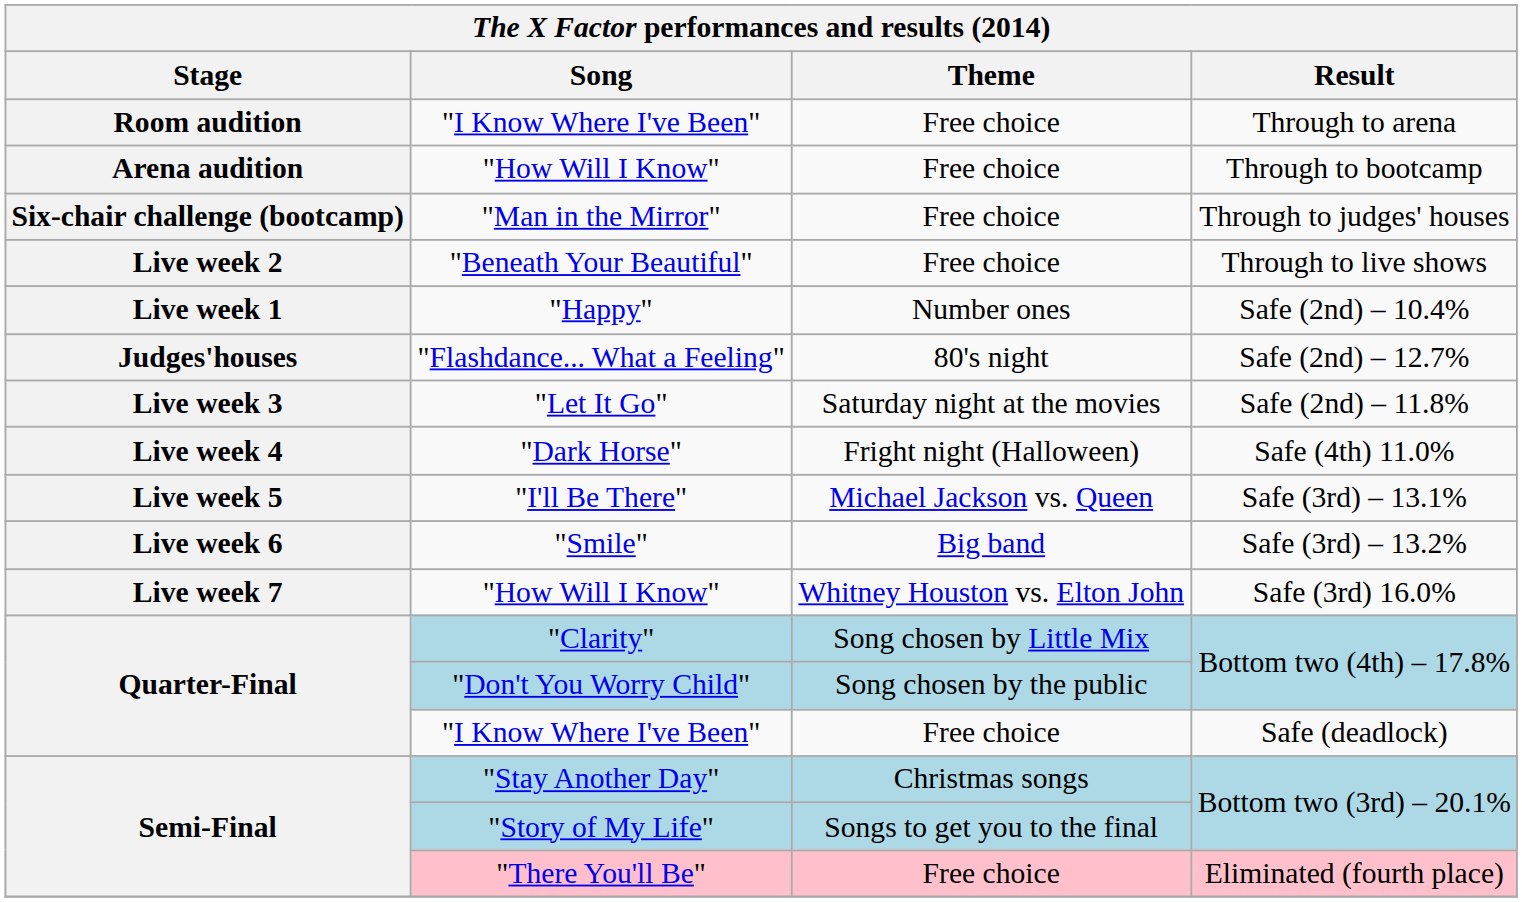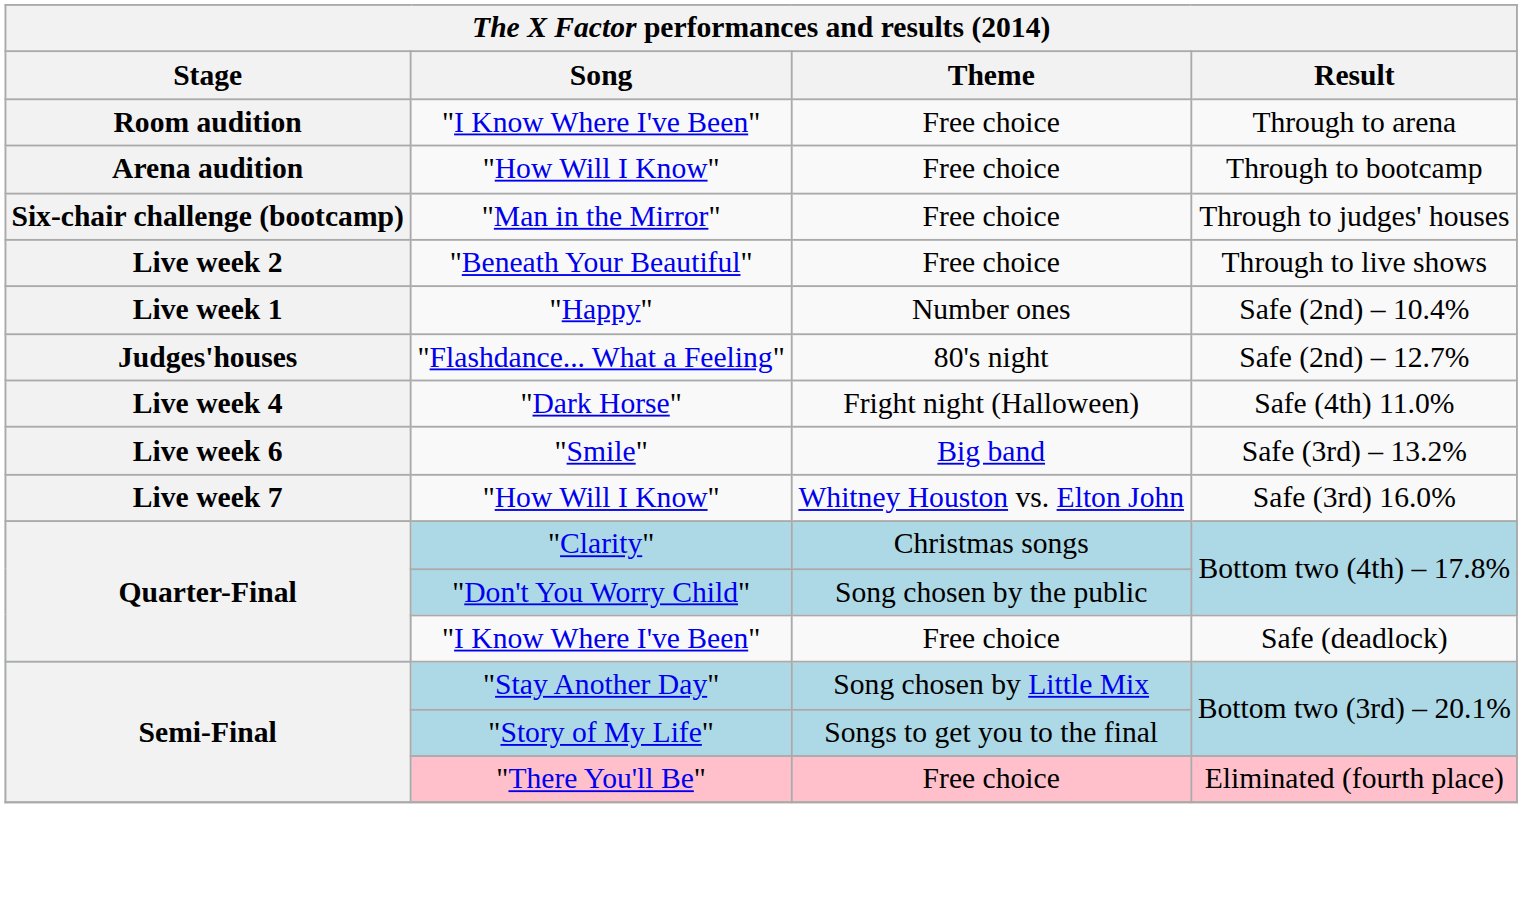 <table class="wikitable collapsible collapsed" style="margin:1em auto 1em auto; text-align:center;">
 <tr>
 <th colspan="4"><em>The X Factor</em> performances and results (2014)</th>
 </tr>
 <tr>
 <th scope="col">Stage</th>
 <th scope="col">Song</th>
 <th scope="col">Theme</th>
 <th scope="col">Result</th>
 </tr>
 <tr>
 <th scope="row">Room audition</th>
 <td>"<a href='#'>I Know Where I've Been</a>"</td>
 <td>Free choice</td>
 <td>Through to arena</td>
 </tr>
 <tr>
 <th scope="row">Arena audition</th>
 <td>"<a href='#'>How Will I Know</a>"</td>
 <td>Free choice</td>
 <td>Through to bootcamp</td>
 </tr>
 <tr>
 <th scope="row">Six-chair challenge (bootcamp)</th>
 <td>"<a href='#'>Man in the Mirror</a>"</td>
 <td>Free choice</td>
 <td>Through to judges' houses</td>
 </tr>
 <tr>
 <th scope="row">Live week 2</th>
 <td>"<a href='#'>Beneath Your Beautiful</a>"</td>
 <td>Free choice</td>
 <td>Through to live shows</td>
 </tr>
 <tr>
 <th scope="row">Live week 1</th>
 <td>"<a href='#'>Happy</a>"</td>
 <td>Number ones</td>
 <td>Safe (2nd) – 10.4%</td>
 </tr>
 <tr>
 <th scope="row">Judges'houses</th>
 <td>"<a href='#'>Flashdance... What a Feeling</a>"</td>
 <td>80's night</td>
 <td>Safe (2nd) – 12.7%</td>
 </tr>
 <tr>
-<th scope="row">Live week 3</th>
-<td>"<a href='#'>Let It Go</a>"</td>
-<td>Saturday night at the movies</td>
-<td>Safe (2nd) – 11.8%</td>
-</tr>
-<tr>
 <th scope="row">Live week 4</th>
 <td>"<a href='#'>Dark Horse</a>"</td>
 <td>Fright night (Halloween)</td>
 <td>Safe (4th) 11.0%</td>
-</tr>
-<tr>
-<th scope="row">Live week 5</th>
-<td>"<a href='#'>I'll Be There</a>"</td>
-<td><a href='#'>Michael Jackson</a> vs. <a href='#'>Queen</a></td>
-<td>Safe (3rd) – 13.1%</td>
 </tr>
 <tr>
 <th scope="row">Live week 6</th>
 <td>"<a href='#'>Smile</a>"</td>
 <td><a href='#'>Big band</a></td>
 <td>Safe (3rd) – 13.2%</td>
 </tr>
 <tr>
 <th scope="row">Live week 7</th>
 <td>"<a href='#'>How Will I Know</a>"</td>
 <td><a href='#'>Whitney Houston</a> vs. <a href='#'>Elton John</a></td>
 <td>Safe (3rd) 16.0%</td>
 </tr>
 <tr bgcolor="Lightblue">
 <th rowspan="3">Quarter-Final</th>
 <td scope="row">"<a href='#'>Clarity</a>"</td>
-<td>Song chosen by <a href='#'>Little Mix</a></td>
+<td>Christmas songs</td>
 <td rowspan="2">Bottom two (4th) – 17.8%</td>
 </tr>
 <tr bgcolor="Lightblue">
 <td scope="row">"<a href='#'>Don't You Worry Child</a>"</td>
 <td>Song chosen by the public</td>
 </tr>
 <tr>
 <td scope="row">"<a href='#'>I Know Where I've Been</a>"</td>
 <td>Free choice</td>
 <td>Safe (deadlock)</td>
 </tr>
 <tr bgcolor="Lightblue">
 <th rowspan="3">Semi-Final</th>
 <td scope="row">"<a href='#'>Stay Another Day</a>"</td>
-<td>Christmas songs</td>
+<td>Song chosen by <a href='#'>Little Mix</a></td>
 <td rowspan="2">Bottom two (3rd) – 20.1%</td>
 </tr>
 <tr bgcolor="Lightblue">
 <td scope="row">"<a href='#'>Story of My Life</a>"</td>
 <td>Songs to get you to the final</td>
 </tr>
 <tr bgcolor="pink">
 <td scope="row">"<a href='#'>There You'll Be</a>"</td>
 <td>Free choice</td>
 <td>Eliminated (fourth place)</td>
 </tr>
 <tr>
 </tr>
 </table>
